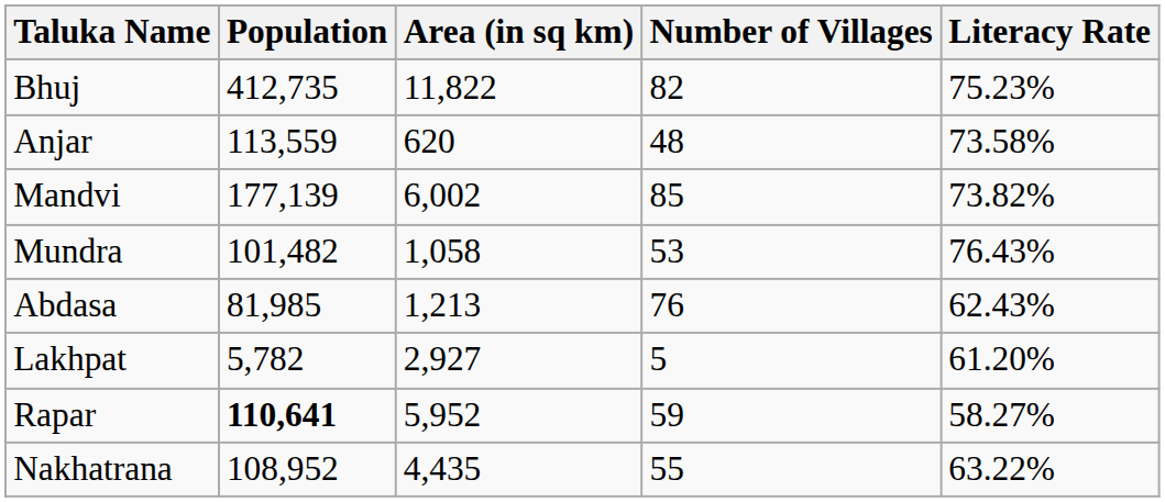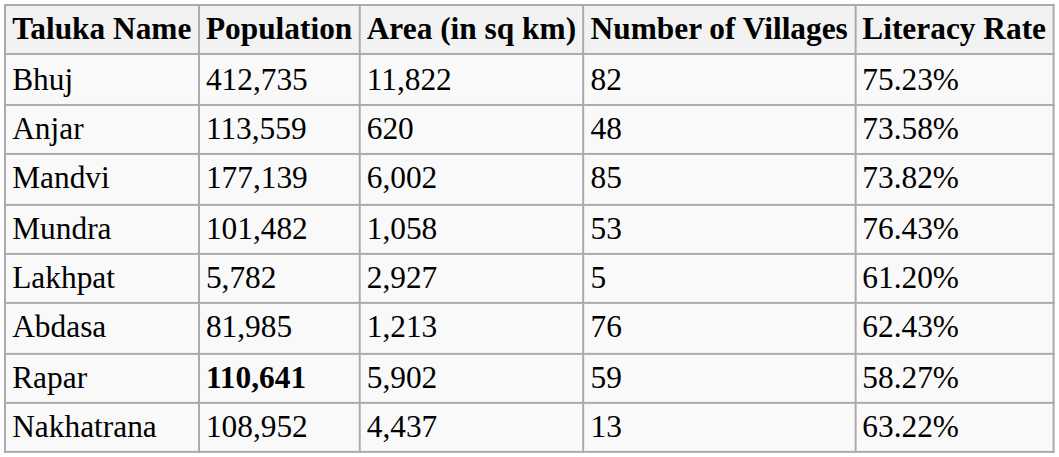 <table class="wikitable">
 <tr>
 <th>Taluka Name</th>
 <th>Population</th>
 <th>Area (in sq km)</th>
 <th>Number of Villages</th>
 <th>Literacy Rate</th>
 </tr>
 <tr>
 <td>Bhuj</td>
 <td>412,735</td>
 <td>11,822</td>
 <td>82</td>
 <td>75.23%</td>
 </tr>
 <tr>
 <td>Anjar</td>
 <td>113,559</td>
 <td>620</td>
 <td>48</td>
 <td>73.58%</td>
 </tr>
 <tr>
 <td>Mandvi</td>
 <td>177,139</td>
 <td>6,002</td>
 <td>85</td>
 <td>73.82%</td>
 </tr>
 <tr>
 <td>Mundra</td>
 <td>101,482</td>
 <td>1,058</td>
 <td>53</td>
 <td>76.43%</td>
 </tr>
 <tr>
+<td>Lakhpat</td>
+<td>5,782</td>
+<td>2,927</td>
+<td>5</td>
+<td>61.20%</td>
+</tr>
+<tr>
 <td>Abdasa</td>
 <td>81,985</td>
 <td>1,213</td>
 <td>76</td>
 <td>62.43%</td>
 </tr>
 <tr>
-<td>Lakhpat</td>
-<td>5,782</td>
-<td>2,927</td>
-<td>5</td>
-<td>61.20%</td>
-</tr>
-<tr>
 <td>Rapar</td>
 <td><strong>110,641</strong></td>
-<td>5,952</td>
+<td>5,902</td>
 <td>59</td>
 <td>58.27%</td>
 </tr>
 <tr>
 <td>Nakhatrana</td>
 <td>108,952</td>
-<td>4,435</td>
-<td>55</td>
+<td>4,437</td>
+<td>13</td>
 <td>63.22%</td>
 </tr>
 </table>
